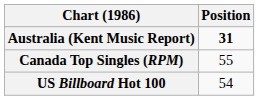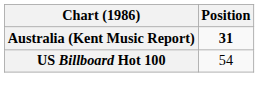 <table class="wikitable sortable plainrowheaders" style="text-align:center">
 <tr>
 <th>Chart (1986)</th>
 <th>Position</th>
 </tr>
 <tr>
 <th scope="row">Australia (Kent Music Report)</th>
 <td><strong>31</strong></td>
 </tr>
 <tr>
-<th scope="row">Canada Top Singles (<em>RPM</em>)</th>
-<td>55</td>
-</tr>
-<tr>
 <th scope="row">US <em>Billboard</em> Hot 100</th>
 <td>54</td>
 </tr>
 </table>
